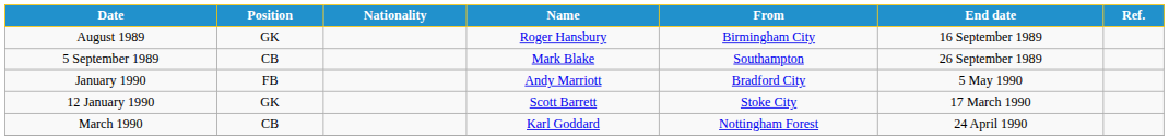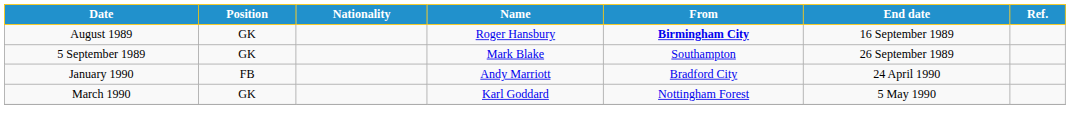 <table class="wikitable" style="text-align:center; font-size:90%; width:100%;">
 <tr>
 <th style="background:#2191CC; color:white; border:1px solid #F7C408; text-align:center;">Date</th>
 <th style="background:#2191CC; color:white; border:1px solid #F7C408; text-align:center;">Position</th>
 <th style="background:#2191CC; color:white; border:1px solid #F7C408; text-align:center;">Nationality</th>
 <th style="background:#2191CC; color:white; border:1px solid #F7C408; text-align:center;">Name</th>
 <th style="background:#2191CC; color:white; border:1px solid #F7C408; text-align:center;">From</th>
 <th style="background:#2191CC; color:white; border:1px solid #F7C408; text-align:center;">End date</th>
 <th style="background:#2191CC; color:white; border:1px solid #F7C408; text-align:center;">Ref.</th>
 </tr>
 <tr>
 <td>August 1989</td>
 <td>GK</td>
 <td></td>
 <td><a href='#'>Roger Hansbury</a></td>
-<td> <a href='#'>Birmingham City</a></td>
+<td><strong> <a href='#'>Birmingham City</a></strong></td>
 <td>16 September 1989</td>
 <td></td>
 </tr>
 <tr>
 <td>5 September 1989</td>
-<td>CB</td>
+<td>GK</td>
 <td></td>
 <td><a href='#'>Mark Blake</a></td>
 <td> <a href='#'>Southampton</a></td>
 <td>26 September 1989</td>
 <td></td>
 </tr>
 <tr>
 <td>January 1990</td>
 <td>FB</td>
 <td></td>
 <td><a href='#'>Andy Marriott</a></td>
 <td> <a href='#'>Bradford City</a></td>
-<td>5 May 1990</td>
-<td></td>
-</tr>
-<tr>
-<td>12 January 1990</td>
-<td>GK</td>
-<td></td>
-<td><a href='#'>Scott Barrett</a></td>
-<td> <a href='#'>Stoke City</a></td>
-<td>17 March 1990</td>
+<td>24 April 1990</td>
 <td></td>
 </tr>
 <tr>
 <td>March 1990</td>
-<td>CB</td>
+<td>GK</td>
 <td></td>
 <td><a href='#'>Karl Goddard</a></td>
 <td> <a href='#'>Nottingham Forest</a></td>
-<td>24 April 1990</td>
+<td>5 May 1990</td>
 <td></td>
 </tr>
 <tr>
 </tr>
 </table>
